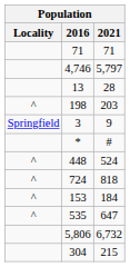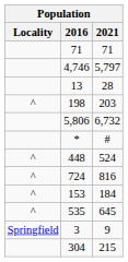 <table class="wikitable" style="text-align:center;">
 <tr>
 <th colspan="3" style="text-align:center;  font-weight:bold">Population</th>
 </tr>
 <tr>
 <th style="text-align:center; background:  font-weight:bold">Locality</th>
 <th style="text-align:center; background:  font-weight:bold"><strong>2016</strong></th>
 <th style="text-align:center; background:  font-weight:bold"><strong>2021</strong></th>
 </tr>
 <tr>
 <td></td>
 <td>71</td>
 <td>71</td>
 </tr>
 <tr>
 <td></td>
 <td>4,746</td>
 <td>5,797</td>
 </tr>
 <tr>
 <td></td>
 <td>13</td>
 <td>28</td>
 </tr>
 <tr>
 <td>^</td>
 <td>198</td>
 <td>203</td>
 </tr>
 <tr>
-<td><a href='#'>Springfield</a></td>
-<td>3</td>
-<td>9</td>
+<td></td>
+<td>5,806</td>
+<td>6,732</td>
 </tr>
 <tr>
 <td></td>
 <td>*</td>
 <td>#</td>
 </tr>
 <tr>
 <td>^</td>
 <td>448</td>
 <td>524</td>
 </tr>
 <tr>
 <td>^</td>
 <td>724</td>
-<td>818</td>
+<td>816</td>
 </tr>
 <tr>
 <td>^</td>
 <td>153</td>
 <td>184</td>
 </tr>
 <tr>
 <td>^</td>
 <td>535</td>
-<td>647</td>
+<td>645</td>
 </tr>
 <tr>
-<td></td>
-<td>5,806</td>
-<td>6,732</td>
+<td><a href='#'>Springfield</a></td>
+<td>3</td>
+<td>9</td>
 </tr>
 <tr>
 <td></td>
 <td>304</td>
 <td>215</td>
 </tr>
 </table>
